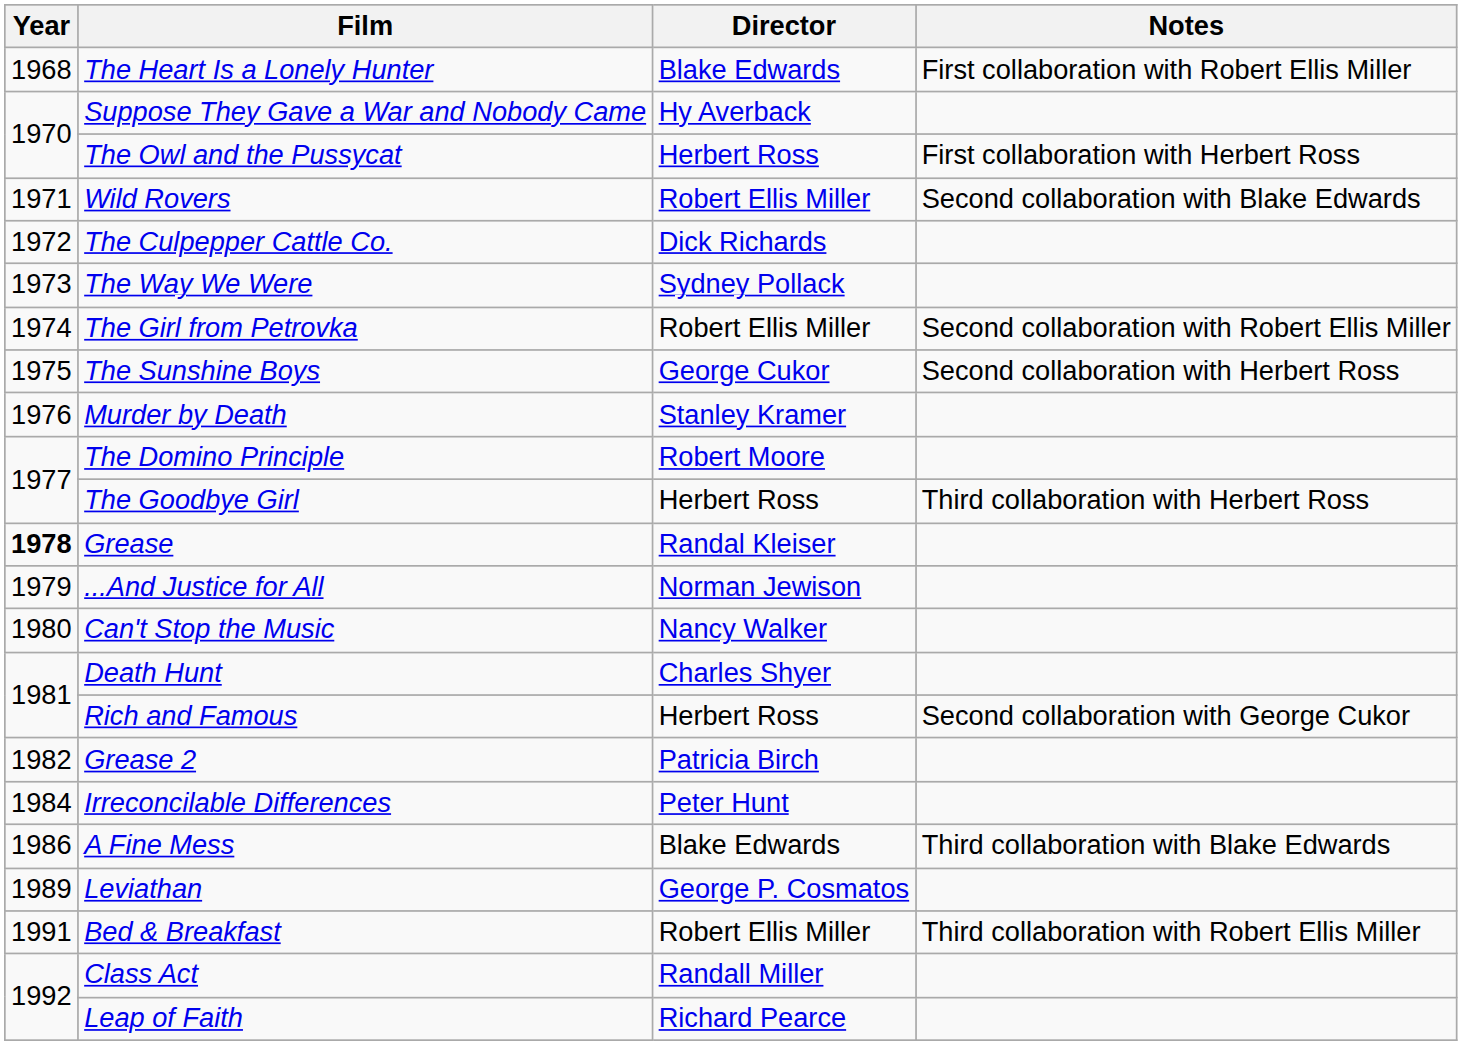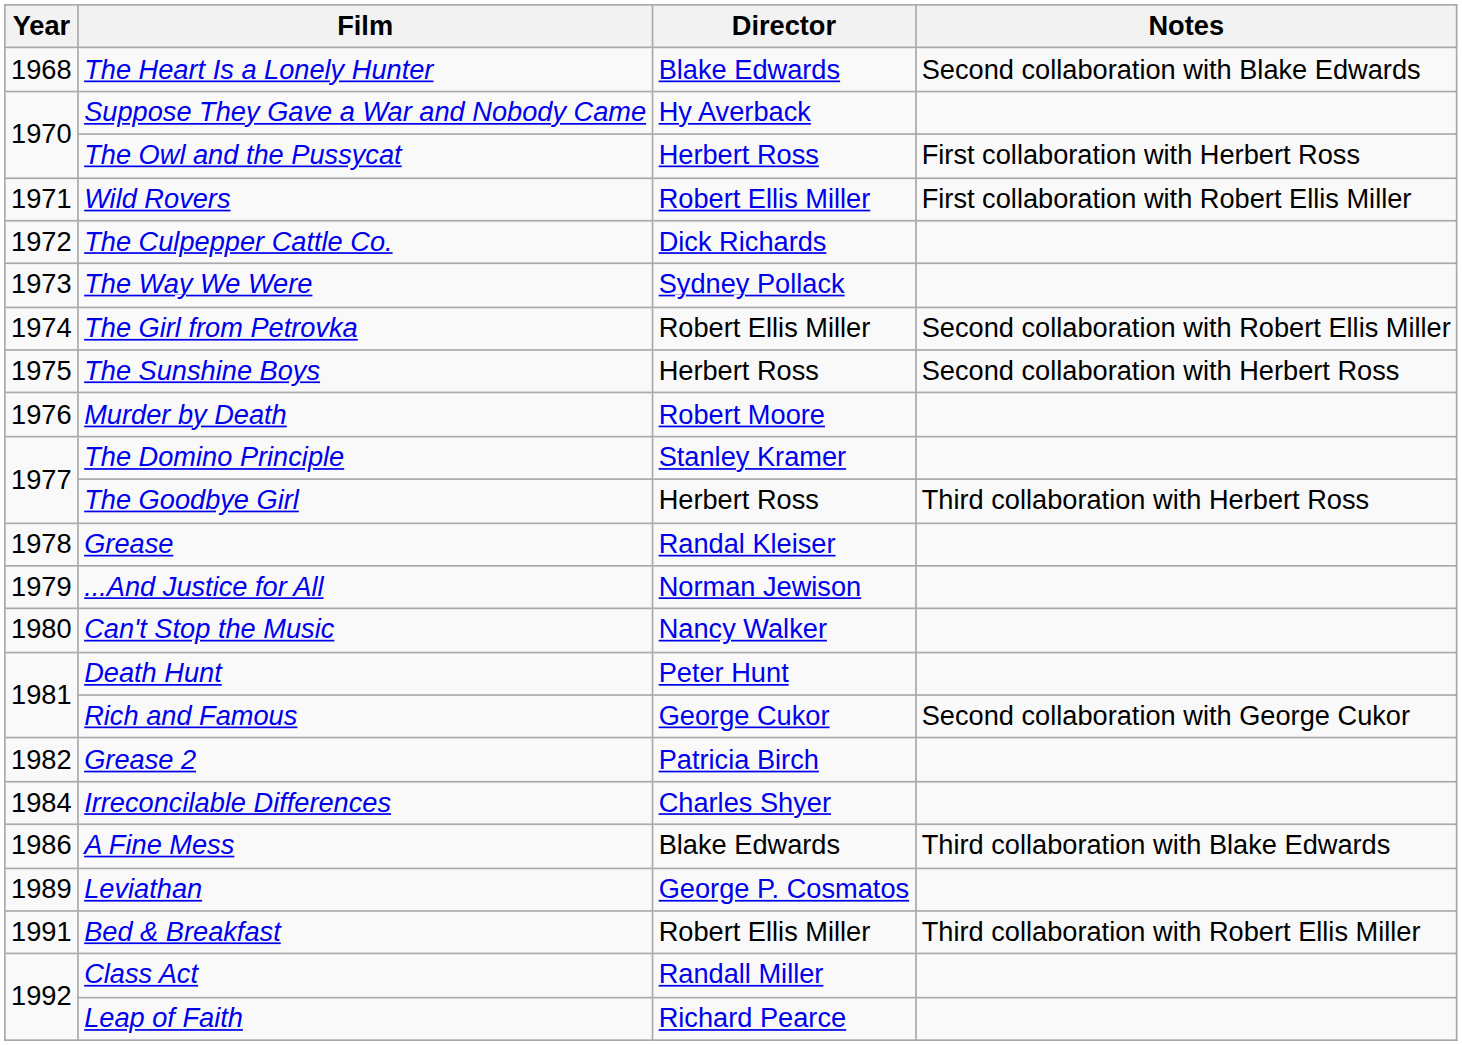 <table class="wikitable">
 <tr>
 <th>Year</th>
 <th>Film</th>
 <th>Director</th>
 <th>Notes</th>
 </tr>
 <tr>
 <td>1968</td>
 <td><em><a href='#'>The Heart Is a Lonely Hunter</a></em></td>
 <td><a href='#'>Blake Edwards</a></td>
-<td>First collaboration with Robert Ellis Miller</td>
+<td>Second collaboration with Blake Edwards</td>
 </tr>
 <tr>
 <td rowspan=2>1970</td>
 <td><em><a href='#'>Suppose They Gave a War and Nobody Came</a></em></td>
 <td><a href='#'>Hy Averback</a></td>
 <td></td>
 </tr>
 <tr>
 <td><em><a href='#'>The Owl and the Pussycat</a></em></td>
 <td><a href='#'>Herbert Ross</a></td>
 <td>First collaboration with Herbert Ross</td>
 </tr>
 <tr>
 <td>1971</td>
 <td><em><a href='#'>Wild Rovers</a></em></td>
 <td><a href='#'>Robert Ellis Miller</a></td>
-<td>Second collaboration with Blake Edwards</td>
+<td>First collaboration with Robert Ellis Miller</td>
 </tr>
 <tr>
 <td>1972</td>
 <td><em><a href='#'>The Culpepper Cattle Co.</a></em></td>
 <td><a href='#'>Dick Richards</a></td>
 <td></td>
 </tr>
 <tr>
 <td>1973</td>
 <td><em><a href='#'>The Way We Were</a></em></td>
 <td><a href='#'>Sydney Pollack</a></td>
 <td></td>
 </tr>
 <tr>
 <td>1974</td>
 <td><em><a href='#'>The Girl from Petrovka</a></em></td>
 <td>Robert Ellis Miller</td>
 <td>Second collaboration with Robert Ellis Miller</td>
 </tr>
 <tr>
 <td>1975</td>
 <td><em><a href='#'>The Sunshine Boys</a></em></td>
-<td><a href='#'>George Cukor</a></td>
+<td>Herbert Ross</td>
 <td>Second collaboration with Herbert Ross</td>
 </tr>
 <tr>
 <td>1976</td>
 <td><em><a href='#'>Murder by Death</a></em></td>
-<td><a href='#'>Stanley Kramer</a></td>
+<td><a href='#'>Robert Moore</a></td>
 <td></td>
 </tr>
 <tr>
 <td rowspan=2>1977</td>
 <td><em><a href='#'>The Domino Principle</a></em></td>
-<td><a href='#'>Robert Moore</a></td>
+<td><a href='#'>Stanley Kramer</a></td>
 <td></td>
 </tr>
 <tr>
 <td><em><a href='#'>The Goodbye Girl</a></em></td>
 <td>Herbert Ross</td>
 <td>Third collaboration with Herbert Ross</td>
 </tr>
 <tr>
-<td><strong>1978</strong></td>
+<td>1978</td>
 <td><em><a href='#'>Grease</a></em></td>
 <td><a href='#'>Randal Kleiser</a></td>
 <td></td>
 </tr>
 <tr>
 <td>1979</td>
 <td><em><a href='#'>...And Justice for All</a></em></td>
 <td><a href='#'>Norman Jewison</a></td>
 <td></td>
 </tr>
 <tr>
 <td>1980</td>
 <td><em><a href='#'>Can't Stop the Music</a></em></td>
 <td><a href='#'>Nancy Walker</a></td>
 <td></td>
 </tr>
 <tr>
 <td rowspan=2>1981</td>
 <td><em><a href='#'>Death Hunt</a></em></td>
-<td><a href='#'>Charles Shyer</a></td>
+<td><a href='#'>Peter Hunt</a></td>
 <td></td>
 </tr>
 <tr>
 <td><em><a href='#'>Rich and Famous</a></em></td>
-<td>Herbert Ross</td>
+<td><a href='#'>George Cukor</a></td>
 <td>Second collaboration with George Cukor</td>
 </tr>
 <tr>
 <td>1982</td>
 <td><em><a href='#'>Grease 2</a></em></td>
 <td><a href='#'>Patricia Birch</a></td>
 <td></td>
 </tr>
 <tr>
 <td>1984</td>
 <td><em><a href='#'>Irreconcilable Differences</a></em></td>
-<td><a href='#'>Peter Hunt</a></td>
+<td><a href='#'>Charles Shyer</a></td>
 <td></td>
 </tr>
 <tr>
 <td>1986</td>
 <td><em><a href='#'>A Fine Mess</a></em></td>
 <td>Blake Edwards</td>
 <td>Third collaboration with Blake Edwards</td>
 </tr>
 <tr>
 <td>1989</td>
 <td><em><a href='#'>Leviathan</a></em></td>
 <td><a href='#'>George P. Cosmatos</a></td>
 <td></td>
 </tr>
 <tr>
 <td>1991</td>
 <td><em><a href='#'>Bed & Breakfast</a></em></td>
 <td>Robert Ellis Miller</td>
 <td>Third collaboration with Robert Ellis Miller</td>
 </tr>
 <tr>
 <td rowspan=2>1992</td>
 <td><em><a href='#'>Class Act</a></em></td>
 <td><a href='#'>Randall Miller</a></td>
 <td></td>
 </tr>
 <tr>
 <td><em><a href='#'>Leap of Faith</a></em></td>
 <td><a href='#'>Richard Pearce</a></td>
 <td></td>
 </tr>
 </table>
